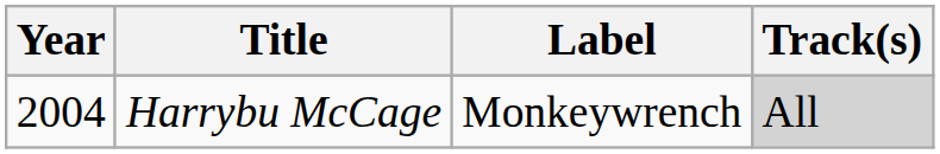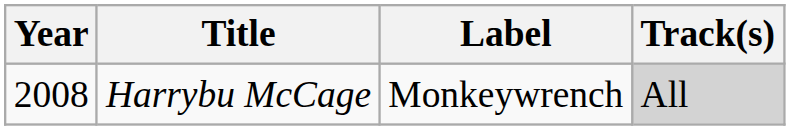 <table class="wikitable" border="1">
 <tr>
 <th><strong>Year</strong></th>
 <th><strong>Title</strong></th>
 <th><strong>Label</strong></th>
 <th><strong>Track(s)</strong></th>
 </tr>
 <tr>
-<td>2004</td>
+<td>2008</td>
 <td><em>Harrybu McCage</em></td>
 <td>Monkeywrench</td>
 <td style="background: lightgrey;">All</td>
 </tr>
 </table>
